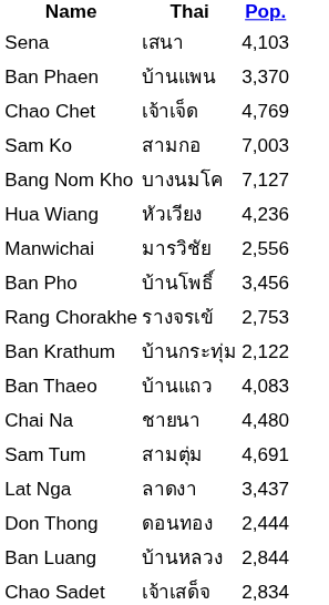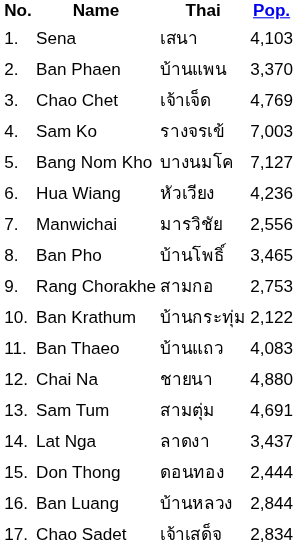 <table>
 <tr>
+<th>No.</th>
 <th>Name</th>
 <th>Thai</th>
 <th><a href='#'>Pop.</a></th>
 </tr>
 <tr>
+<td>1.</td>
 <td>Sena</td>
 <td>เสนา</td>
 <td>4,103</td>
 </tr>
 <tr>
+<td>2.</td>
 <td>Ban Phaen</td>
 <td>บ้านแพน</td>
 <td>3,370</td>
 </tr>
 <tr>
+<td>3.</td>
 <td>Chao Chet</td>
 <td>เจ้าเจ็ด</td>
 <td>4,769</td>
 </tr>
 <tr>
+<td>4.</td>
 <td>Sam Ko</td>
-<td>สามกอ</td>
+<td>รางจรเข้</td>
 <td>7,003</td>
 </tr>
 <tr>
+<td>5.</td>
 <td>Bang Nom Kho</td>
 <td>บางนมโค</td>
 <td>7,127</td>
 </tr>
 <tr>
+<td>6.</td>
 <td>Hua Wiang</td>
 <td>หัวเวียง</td>
 <td>4,236</td>
 </tr>
 <tr>
+<td>7.</td>
 <td>Manwichai</td>
 <td>มารวิชัย</td>
 <td>2,556</td>
 </tr>
 <tr>
+<td>8.</td>
 <td>Ban Pho</td>
 <td>บ้านโพธิ์</td>
-<td>3,456</td>
+<td>3,465</td>
 </tr>
 <tr>
+<td>9.</td>
 <td>Rang Chorakhe</td>
-<td>รางจรเข้</td>
+<td>สามกอ</td>
 <td>2,753</td>
 </tr>
 <tr>
+<td>10.</td>
 <td>Ban Krathum</td>
 <td>บ้านกระทุ่ม</td>
 <td>2,122</td>
 </tr>
 <tr>
+<td>11.</td>
 <td>Ban Thaeo</td>
 <td>บ้านแถว</td>
 <td>4,083</td>
 </tr>
 <tr>
+<td>12.</td>
 <td>Chai Na</td>
 <td>ชายนา</td>
-<td>4,480</td>
+<td>4,880</td>
 </tr>
 <tr>
+<td>13.</td>
 <td>Sam Tum</td>
 <td>สามตุ่ม</td>
 <td>4,691</td>
 </tr>
 <tr>
+<td>14.</td>
 <td>Lat Nga</td>
 <td>ลาดงา</td>
 <td>3,437</td>
 </tr>
 <tr>
+<td>15.</td>
 <td>Don Thong</td>
 <td>ดอนทอง</td>
 <td>2,444</td>
 </tr>
 <tr>
+<td>16.</td>
 <td>Ban Luang</td>
 <td>บ้านหลวง</td>
 <td>2,844</td>
 </tr>
 <tr>
+<td>17.</td>
 <td>Chao Sadet</td>
 <td>เจ้าเสด็จ</td>
 <td>2,834</td>
 </tr>
 </table>
